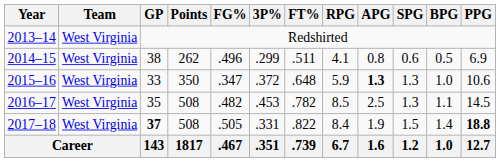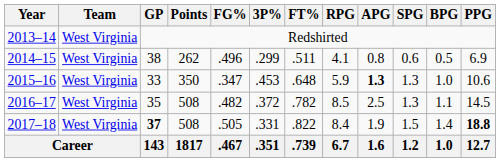 <table class="wikitable"; style="text-align:center";>
 <tr>
 <th>Year</th>
 <th>Team</th>
 <th>GP</th>
 <th>Points</th>
 <th>FG%</th>
 <th>3P%</th>
 <th>FT%</th>
 <th>RPG</th>
 <th>APG</th>
 <th>SPG</th>
 <th>BPG</th>
 <th>PPG</th>
 </tr>
 <tr>
 <td><a href='#'>2013–14</a></td>
 <td><a href='#'>West Virginia</a></td>
 <td colspan="10">Redshirted</td>
 </tr>
 <tr>
 <td><a href='#'>2014–15</a></td>
 <td><a href='#'>West Virginia</a></td>
 <td>38</td>
 <td>262</td>
 <td>.496</td>
 <td>.299</td>
 <td>.511</td>
 <td>4.1</td>
 <td>0.8</td>
 <td>0.6</td>
 <td>0.5</td>
 <td>6.9</td>
 </tr>
 <tr>
 <td><a href='#'>2015–16</a></td>
 <td><a href='#'>West Virginia</a></td>
 <td>33</td>
 <td>350</td>
 <td>.347</td>
-<td>.372</td>
+<td>.453</td>
 <td>.648</td>
 <td>5.9</td>
 <td><strong>1.3</strong></td>
 <td>1.3</td>
 <td>1.0</td>
 <td>10.6</td>
 </tr>
 <tr>
 <td><a href='#'>2016–17</a></td>
 <td><a href='#'>West Virginia</a></td>
 <td>35</td>
 <td>508</td>
 <td>.482</td>
-<td>.453</td>
+<td>.372</td>
 <td>.782</td>
 <td>8.5</td>
 <td>2.5</td>
 <td>1.3</td>
 <td>1.1</td>
 <td>14.5</td>
 </tr>
 <tr>
 <td><a href='#'>2017–18</a></td>
 <td><a href='#'>West Virginia</a></td>
 <td><strong>37</strong></td>
 <td>508</td>
 <td>.505</td>
 <td>.331</td>
 <td>.822</td>
 <td>8.4</td>
 <td>1.9</td>
 <td>1.5</td>
 <td>1.4</td>
 <td><strong>18.8</strong></td>
 </tr>
 <tr>
 <th colspan=2; align=center>Career</th>
 <th>143</th>
 <th>1817</th>
 <th>.467</th>
 <th>.351</th>
 <th>.739</th>
 <th>6.7</th>
 <th>1.6</th>
 <th>1.2</th>
 <th>1.0</th>
 <th>12.7</th>
 </tr>
 </table>
